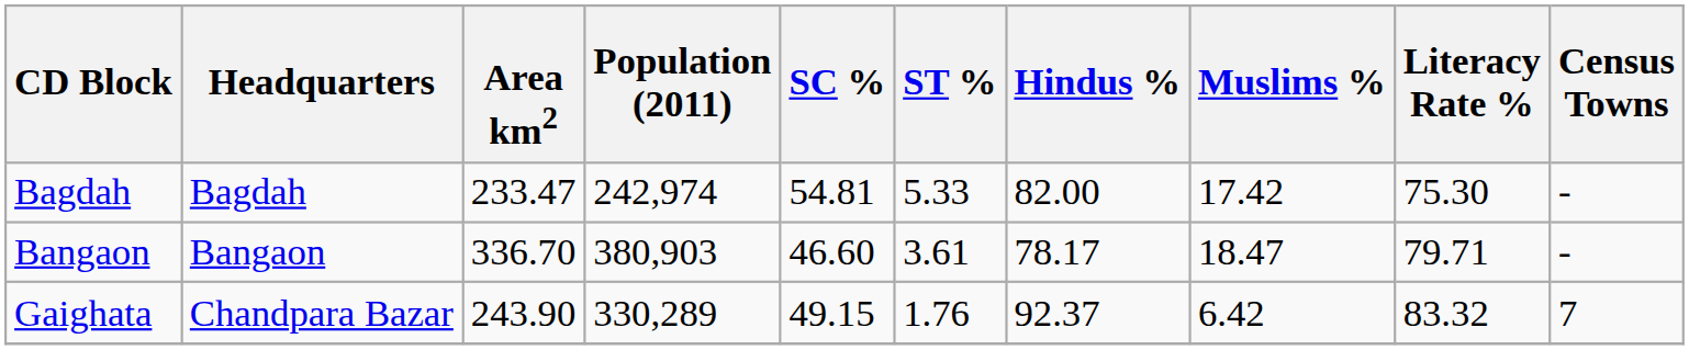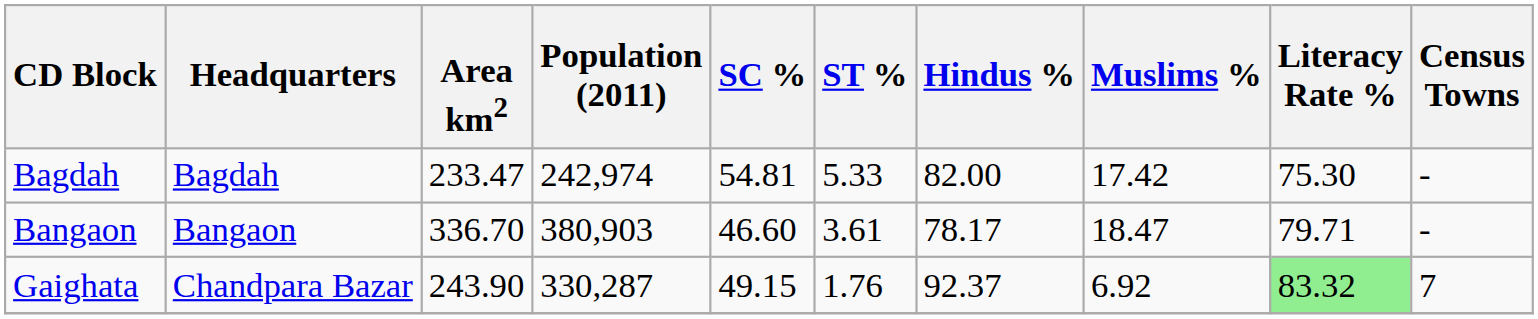 <table class="wikitable sortable">
 <tr>
 <th>CD Block</th>
 <th>Headquarters</th>
 <th><br>Area<br>km<sup>2</sup></th>
 <th>Population<br>(2011)</th>
 <th><a href='#'>SC</a> %</th>
 <th><a href='#'>ST</a> %</th>
 <th><a href='#'>Hindus</a> %</th>
 <th><a href='#'>Muslims</a> %</th>
 <th>Literacy<br> Rate %</th>
 <th>Census<br>Towns</th>
 </tr>
 <tr>
 <td><a href='#'>Bagdah</a></td>
 <td><a href='#'>Bagdah</a></td>
 <td>233.47</td>
 <td>242,974</td>
 <td>54.81</td>
 <td>5.33</td>
 <td>82.00</td>
 <td>17.42</td>
 <td>75.30</td>
 <td>-</td>
 </tr>
 <tr>
 <td><a href='#'>Bangaon</a></td>
 <td><a href='#'>Bangaon</a></td>
 <td>336.70</td>
 <td>380,903</td>
 <td>46.60</td>
 <td>3.61</td>
 <td>78.17</td>
 <td>18.47</td>
 <td>79.71</td>
 <td>-</td>
 </tr>
 <tr>
 <td><a href='#'>Gaighata</a></td>
 <td><a href='#'>Chandpara Bazar</a></td>
 <td>243.90</td>
-<td>330,289</td>
+<td>330,287</td>
 <td>49.15</td>
 <td>1.76</td>
 <td>92.37</td>
-<td>6.42</td>
-<td>83.32</td>
+<td>6.92</td>
+<td style="background: lightgreen;">83.32</td>
 <td>7</td>
 </tr>
 <tr>
 </tr>
 </table>
